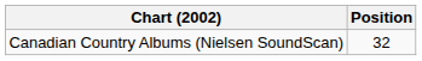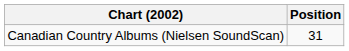 <table class="wikitable plainrowheaders">
 <tr>
 <th>Chart (2002)</th>
 <th>Position</th>
 </tr>
 <tr>
 <td>Canadian Country Albums (Nielsen SoundScan)</td>
-<td align=center>32</td>
+<td align=center>31</td>
 </tr>
 </table>
